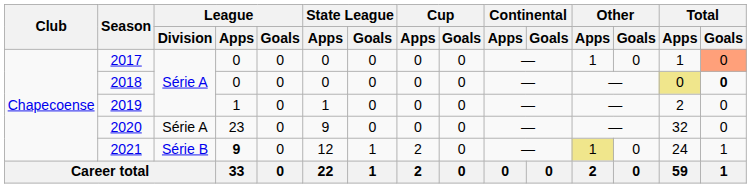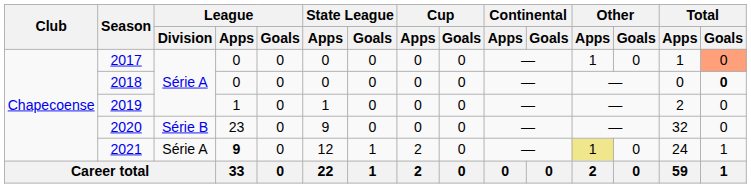 <table class="wikitable" style="text-align: center">
 <tr>
 <th rowspan="2">Club</th>
 <th rowspan="2">Season</th>
 <th colspan="3">League</th>
 <th colspan="2">State League</th>
 <th colspan="2">Cup</th>
 <th colspan="2">Continental</th>
 <th colspan="2">Other</th>
 <th colspan="2">Total</th>
 </tr>
 <tr>
 <th>Division</th>
 <th>Apps</th>
 <th>Goals</th>
 <th>Apps</th>
 <th>Goals</th>
 <th>Apps</th>
 <th>Goals</th>
 <th>Apps</th>
 <th>Goals</th>
 <th>Apps</th>
 <th>Goals</th>
 <th>Apps</th>
 <th>Goals</th>
 </tr>
 <tr>
 <td rowspan="5"><a href='#'>Chapecoense</a></td>
 <td><a href='#'>2017</a></td>
 <td rowspan="3"><a href='#'>Série A</a></td>
 <td>0</td>
 <td>0</td>
 <td>0</td>
 <td>0</td>
 <td>0</td>
 <td>0</td>
 <td colspan="2">—</td>
 <td>1</td>
 <td>0</td>
 <td>1</td>
 <td style="background: lightsalmon;">0</td>
 </tr>
 <tr>
 <td><a href='#'>2018</a></td>
 <td>0</td>
 <td>0</td>
 <td>0</td>
 <td>0</td>
 <td>0</td>
 <td>0</td>
 <td colspan="2">—</td>
 <td colspan="2">—</td>
-<td style="background: khaki;">0</td>
+<td>0</td>
 <td><strong>0</strong></td>
 </tr>
 <tr>
 <td><a href='#'>2019</a></td>
 <td>1</td>
 <td>0</td>
 <td>1</td>
 <td>0</td>
 <td>0</td>
 <td>0</td>
 <td colspan="2">—</td>
 <td colspan="2">—</td>
 <td>2</td>
 <td>0</td>
 </tr>
 <tr>
 <td><a href='#'>2020</a></td>
-<td>Série A</td>
+<td><a href='#'>Série B</a></td>
 <td>23</td>
 <td>0</td>
 <td>9</td>
 <td>0</td>
 <td>0</td>
 <td>0</td>
 <td colspan="2">—</td>
 <td colspan="2">—</td>
 <td>32</td>
 <td>0</td>
 </tr>
 <tr>
 <td><a href='#'>2021</a></td>
-<td><a href='#'>Série B</a></td>
+<td>Série A</td>
 <td><strong>9</strong></td>
 <td>0</td>
 <td>12</td>
 <td>1</td>
 <td>2</td>
 <td>0</td>
 <td colspan="2">—</td>
 <td style="background: khaki;">1</td>
 <td>0</td>
 <td>24</td>
 <td>1</td>
 </tr>
 <tr>
 <th colspan="3"><strong>Career total</strong></th>
 <th>33</th>
 <th>0</th>
 <th>22</th>
 <th>1</th>
 <th>2</th>
 <th>0</th>
 <th>0</th>
 <th>0</th>
 <th>2</th>
 <th>0</th>
 <th>59</th>
 <th>1</th>
 </tr>
 </table>
